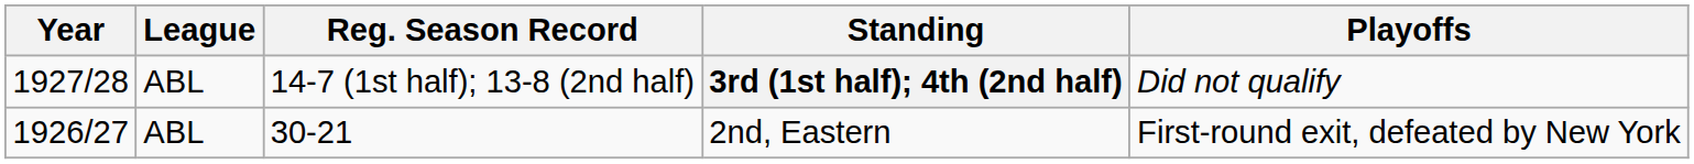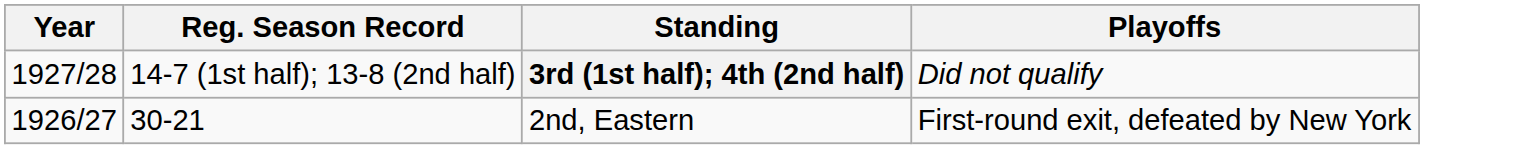 <table class="wikitable">
 <tr>
 <th>Year</th>
-<th>League</th>
 <th>Reg. Season Record</th>
 <th>Standing</th>
 <th>Playoffs</th>
 </tr>
 <tr>
 <td>1927/28</td>
-<td>ABL</td>
 <td>14-7 (1st half); 13-8 (2nd half)</td>
 <th>3rd (1st half); 4th (2nd half)</th>
 <td><em>Did not qualify</em></td>
 </tr>
 <tr>
 <td>1926/27</td>
-<td>ABL</td>
 <td>30-21</td>
 <td>2nd, Eastern</td>
 <td>First-round exit, defeated by New York</td>
 </tr>
 </table>
